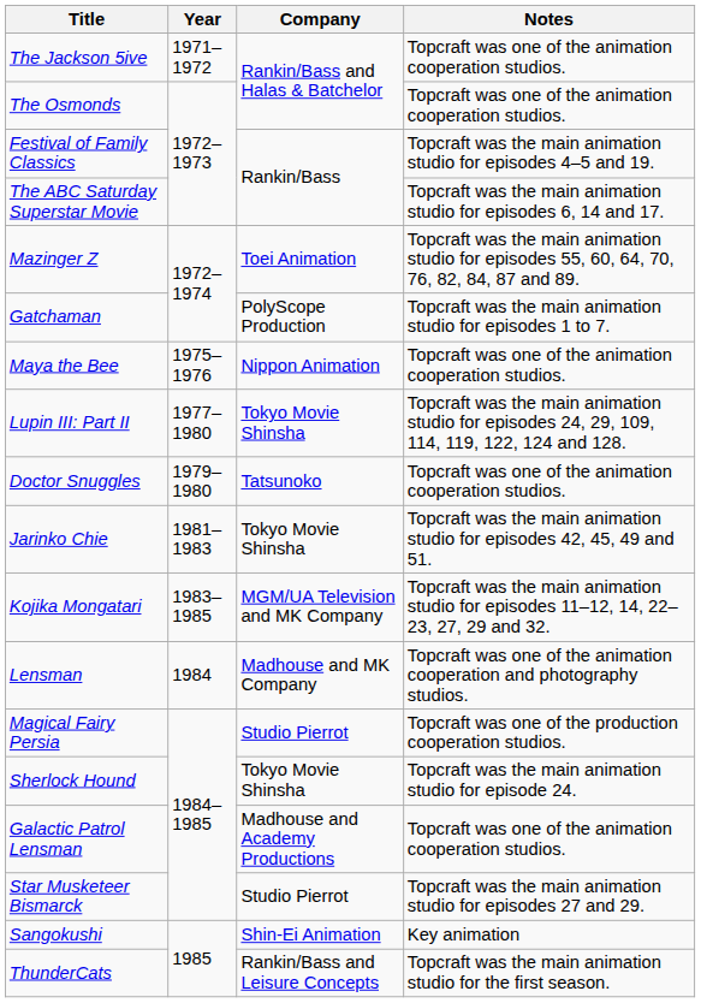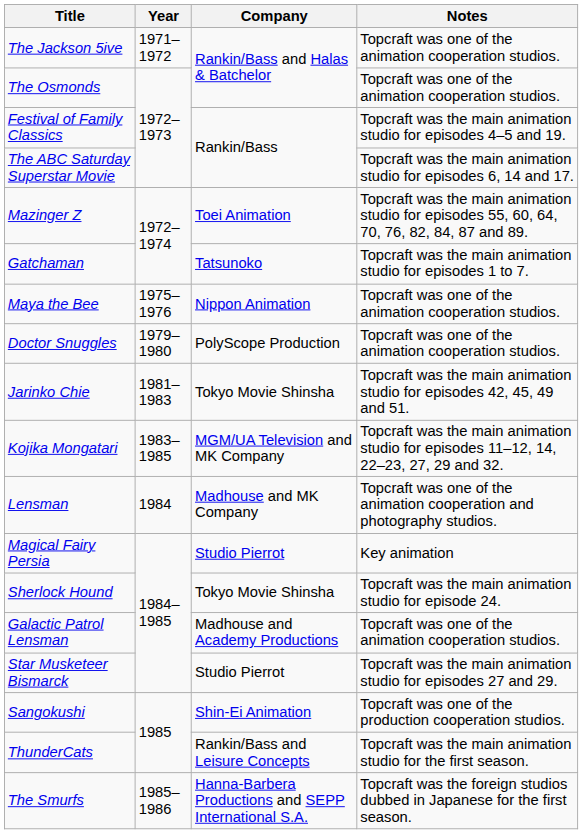 <table class="wikitable" style="width:100%;">
 <tr>
 <th data-sort-type="number">Title</th>
 <th data-sort-type="text">Year</th>
 <th data-sort-type="text">Company</th>
 <th data-sort-type="text">Notes</th>
 </tr>
 <tr>
 <td><em><a href='#'>The Jackson 5ive</a></em></td>
 <td>1971–1972</td>
 <td rowspan="2"><a href='#'>Rankin/Bass</a> and <a href='#'>Halas & Batchelor</a></td>
 <td>Topcraft was one of the animation cooperation studios.</td>
 </tr>
 <tr>
 <td><em><a href='#'>The Osmonds</a></em></td>
 <td rowspan="3">1972–1973</td>
 <td>Topcraft was one of the animation cooperation studios.</td>
 </tr>
 <tr>
 <td><em><a href='#'>Festival of Family Classics</a></em></td>
 <td rowspan="2">Rankin/Bass</td>
 <td>Topcraft was the main animation studio for episodes 4–5 and 19.</td>
 </tr>
 <tr>
 <td><em><a href='#'>The ABC Saturday Superstar Movie</a></em></td>
 <td>Topcraft was the main animation studio for episodes 6, 14 and 17.</td>
 </tr>
 <tr>
 <td><em><a href='#'>Mazinger Z</a></em></td>
 <td rowspan="2">1972–1974</td>
 <td><a href='#'>Toei Animation</a></td>
 <td>Topcraft was the main animation studio for episodes 55, 60, 64, 70, 76, 82, 84, 87 and 89.</td>
 </tr>
 <tr>
 <td><em><a href='#'>Gatchaman</a></em></td>
-<td>PolyScope Production</td>
+<td><a href='#'>Tatsunoko</a></td>
 <td>Topcraft was the main animation studio for episodes 1 to 7.</td>
 </tr>
 <tr>
 <td><em><a href='#'>Maya the Bee</a></em></td>
 <td>1975–1976</td>
 <td><a href='#'>Nippon Animation</a></td>
 <td>Topcraft was one of the animation cooperation studios.</td>
 </tr>
 <tr>
-<td><em><a href='#'>Lupin III: Part II</a></em></td>
-<td>1977–1980</td>
-<td><a href='#'>Tokyo Movie Shinsha</a></td>
-<td>Topcraft was the main animation studio for episodes 24, 29, 109, 114, 119, 122, 124 and 128.</td>
-</tr>
-<tr>
 <td><em><a href='#'>Doctor Snuggles</a></em></td>
 <td>1979–1980</td>
-<td><a href='#'>Tatsunoko</a></td>
+<td>PolyScope Production</td>
 <td>Topcraft was one of the animation cooperation studios.</td>
 </tr>
 <tr>
 <td><em><a href='#'>Jarinko Chie</a></em></td>
 <td>1981–1983</td>
 <td>Tokyo Movie Shinsha</td>
 <td>Topcraft was the main animation studio for episodes 42, 45, 49 and 51.</td>
 </tr>
 <tr>
 <td><em><a href='#'>Kojika Mongatari</a></em></td>
 <td>1983–1985</td>
 <td><a href='#'>MGM/UA Television</a> and MK Company</td>
 <td>Topcraft was the main animation studio for episodes 11–12, 14, 22–23, 27, 29 and 32.</td>
 </tr>
 <tr>
 <td><em><a href='#'>Lensman</a></em></td>
 <td>1984</td>
 <td><a href='#'>Madhouse</a> and MK Company</td>
 <td>Topcraft was one of the animation cooperation and photography studios.</td>
 </tr>
 <tr>
 <td><em><a href='#'>Magical Fairy Persia</a></em></td>
 <td rowspan="4">1984–1985</td>
 <td><a href='#'>Studio Pierrot</a></td>
-<td>Topcraft was one of the production cooperation studios.</td>
+<td>Key animation</td>
 </tr>
 <tr>
 <td><em><a href='#'>Sherlock Hound</a></em></td>
 <td>Tokyo Movie Shinsha</td>
 <td>Topcraft was the main animation studio for episode 24.</td>
 </tr>
 <tr>
 <td><em><a href='#'>Galactic Patrol Lensman</a></em></td>
 <td>Madhouse and <a href='#'>Academy Productions</a></td>
 <td>Topcraft was one of the animation cooperation studios.</td>
 </tr>
 <tr>
 <td><em><a href='#'>Star Musketeer Bismarck</a></em></td>
 <td>Studio Pierrot</td>
 <td>Topcraft was the main animation studio for episodes 27 and 29.</td>
 </tr>
 <tr>
 <td><em><a href='#'>Sangokushi</a></em></td>
 <td rowspan="2">1985</td>
 <td><a href='#'>Shin-Ei Animation</a></td>
-<td>Key animation</td>
+<td>Topcraft was one of the production cooperation studios.</td>
 </tr>
 <tr>
 <td><em><a href='#'>ThunderCats</a></em></td>
 <td>Rankin/Bass and <a href='#'>Leisure Concepts</a></td>
 <td>Topcraft was the main animation studio for the first season.</td>
 </tr>
+<tr>
+<td><em><a href='#'>The Smurfs</a></em></td>
+<td>1985–1986</td>
+<td><a href='#'>Hanna-Barbera Productions</a> and <a href='#'>SEPP International S.A.</a></td>
+<td>Topcraft was the foreign studios dubbed in Japanese for the first season.</td>
+</tr>
 </table>
